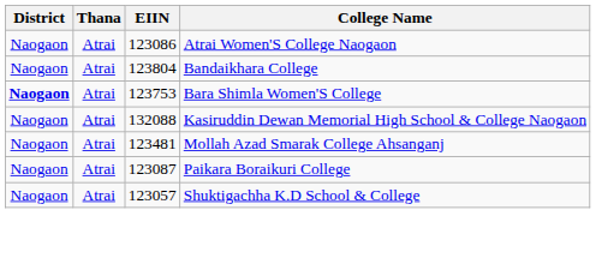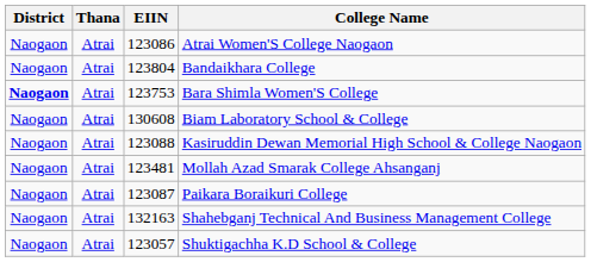 <table class="wikitable">
 <tr>
 <th style="text-align: center;">District</th>
 <th style="text-align: center;">Thana</th>
 <th style="text-align: center;">EIIN</th>
 <th style="text-align: center;">College Name</th>
 </tr>
 <tr>
 <td style="text-align: center;"><a href='#'>Naogaon</a></td>
 <td style="text-align: center;"><a href='#'>Atrai</a></td>
 <td style="text-align: center;">123086</td>
 <td><a href='#'>Atrai Women'S College Naogaon</a></td>
 </tr>
 <tr>
 <td style="text-align: center;"><a href='#'>Naogaon</a></td>
 <td style="text-align: center;"><a href='#'>Atrai</a></td>
 <td style="text-align: center;">123804</td>
 <td><a href='#'>Bandaikhara College</a></td>
 </tr>
 <tr>
 <td style="text-align: center;"><strong><a href='#'>Naogaon</a></strong></td>
 <td style="text-align: center;"><a href='#'>Atrai</a></td>
 <td style="text-align: center;">123753</td>
 <td><a href='#'>Bara Shimla Women'S College</a></td>
 </tr>
 <tr>
 <td style="text-align: center;"><a href='#'>Naogaon</a></td>
 <td style="text-align: center;"><a href='#'>Atrai</a></td>
-<td style="text-align: center;">132088</td>
+<td style="text-align: center;">130608</td>
+<td><a href='#'>Biam Laboratory School & College</a></td>
+</tr>
+<tr>
+<td style="text-align: center;"><a href='#'>Naogaon</a></td>
+<td style="text-align: center;"><a href='#'>Atrai</a></td>
+<td style="text-align: center;">123088</td>
 <td><a href='#'>Kasiruddin Dewan Memorial High School & College Naogaon</a></td>
 </tr>
 <tr>
 <td style="text-align: center;"><a href='#'>Naogaon</a></td>
 <td style="text-align: center;"><a href='#'>Atrai</a></td>
 <td style="text-align: center;">123481</td>
 <td><a href='#'>Mollah Azad Smarak College Ahsanganj</a></td>
 </tr>
 <tr>
 <td style="text-align: center;"><a href='#'>Naogaon</a></td>
 <td style="text-align: center;"><a href='#'>Atrai</a></td>
 <td style="text-align: center;">123087</td>
 <td><a href='#'>Paikara Boraikuri College</a></td>
 </tr>
 <tr>
 <td style="text-align: center;"><a href='#'>Naogaon</a></td>
 <td style="text-align: center;"><a href='#'>Atrai</a></td>
+<td style="text-align: center;">132163</td>
+<td><a href='#'>Shahebganj Technical And Business Management College</a></td>
+</tr>
+<tr>
+<td style="text-align: center;"><a href='#'>Naogaon</a></td>
+<td style="text-align: center;"><a href='#'>Atrai</a></td>
 <td style="text-align: center;">123057</td>
 <td><a href='#'>Shuktigachha K.D School & College</a></td>
 </tr>
 </table>
